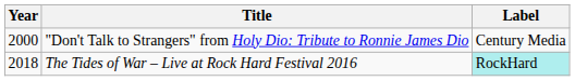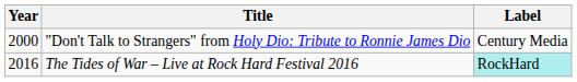 <table class="wikitable">
 <tr>
 <th>Year</th>
 <th>Title</th>
 <th>Label</th>
 </tr>
 <tr>
 <td>2000</td>
 <td>"Don't Talk to Strangers" from <em><a href='#'>Holy Dio: Tribute to Ronnie James Dio</a></em></td>
 <td>Century Media</td>
 </tr>
 <tr>
-<td>2018</td>
+<td>2016</td>
 <td><em>The Tides of War – Live at Rock Hard Festival 2016</em></td>
 <td style="background: paleturquoise;">RockHard</td>
 </tr>
 </table>
